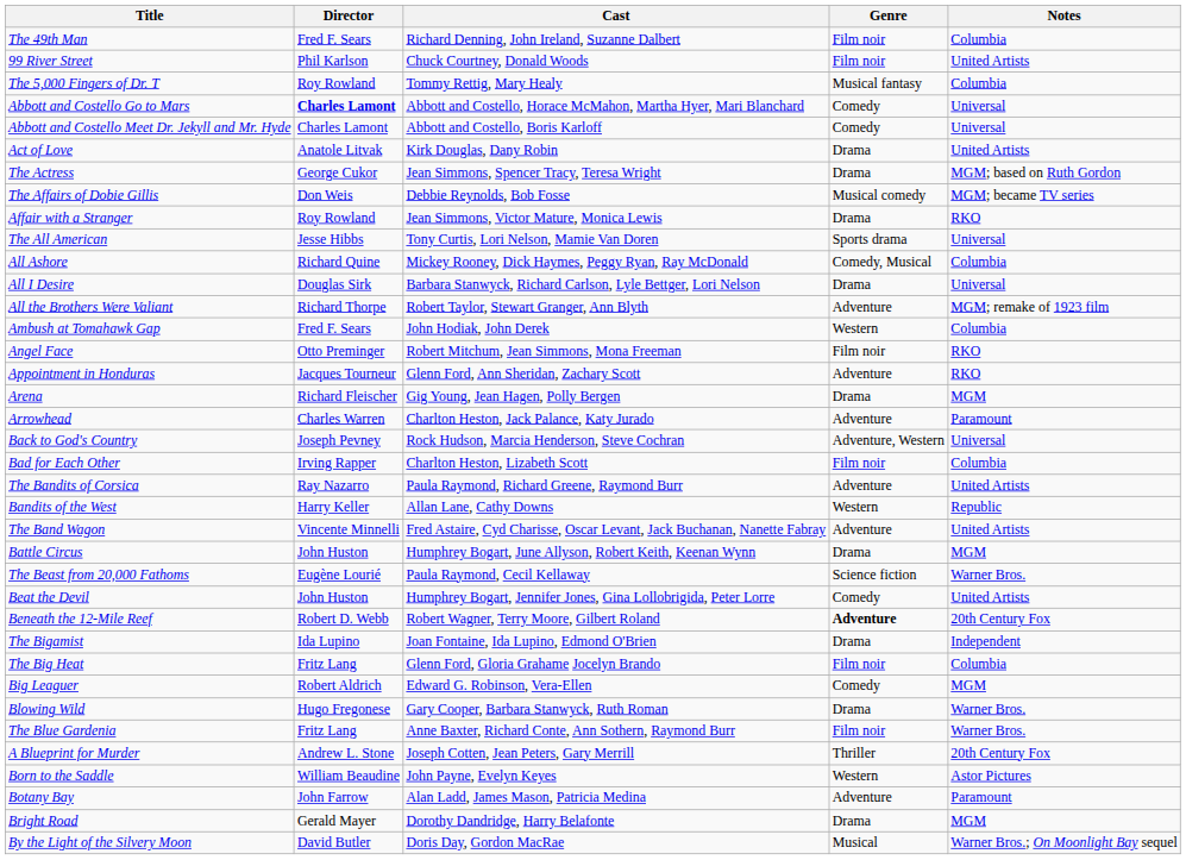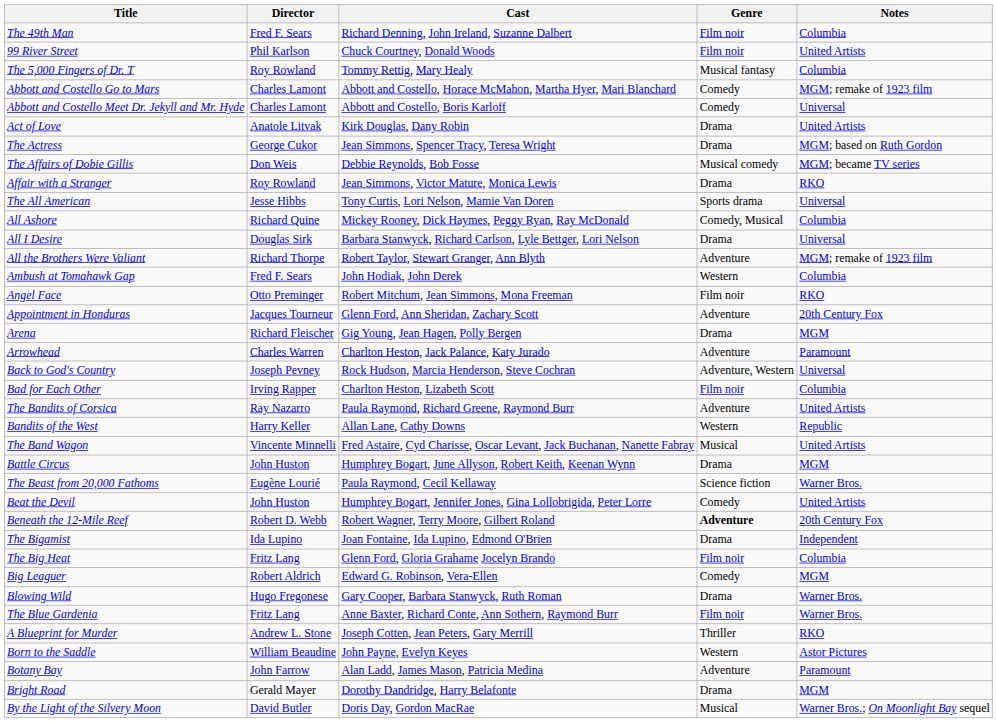 <table class="wikitable">
 <tr>
 <th>Title</th>
 <th>Director</th>
 <th>Cast</th>
 <th>Genre</th>
 <th>Notes</th>
 </tr>
 <tr>
 <td><em><a href='#'>The 49th Man</a></em></td>
 <td><a href='#'>Fred F. Sears</a></td>
 <td><a href='#'>Richard Denning</a>, <a href='#'>John Ireland</a>, <a href='#'>Suzanne Dalbert</a></td>
 <td><a href='#'>Film noir</a></td>
 <td><a href='#'>Columbia</a></td>
 </tr>
 <tr>
 <td><em><a href='#'>99 River Street</a></em></td>
 <td><a href='#'>Phil Karlson</a></td>
 <td><a href='#'>Chuck Courtney</a>, <a href='#'>Donald Woods</a></td>
 <td><a href='#'>Film noir</a></td>
 <td><a href='#'>United Artists</a></td>
 </tr>
 <tr>
 <td><em><a href='#'>The 5,000 Fingers of Dr. T</a></em></td>
 <td><a href='#'>Roy Rowland</a></td>
 <td><a href='#'>Tommy Rettig</a>, <a href='#'>Mary Healy</a></td>
 <td>Musical fantasy</td>
 <td><a href='#'>Columbia</a></td>
 </tr>
 <tr>
 <td><em><a href='#'>Abbott and Costello Go to Mars</a></em></td>
-<td><strong><a href='#'>Charles Lamont</a></strong></td>
+<td><a href='#'>Charles Lamont</a></td>
 <td><a href='#'>Abbott and Costello</a>, <a href='#'>Horace McMahon</a>, <a href='#'>Martha Hyer</a>, <a href='#'>Mari Blanchard</a></td>
 <td>Comedy</td>
-<td><a href='#'>Universal</a></td>
+<td><a href='#'>MGM</a>; remake of <a href='#'>1923 film</a></td>
 </tr>
 <tr>
 <td><em><a href='#'>Abbott and Costello Meet Dr. Jekyll and Mr. Hyde</a></em></td>
 <td><a href='#'>Charles Lamont</a></td>
 <td><a href='#'>Abbott and Costello</a>, <a href='#'>Boris Karloff</a></td>
 <td>Comedy</td>
 <td><a href='#'>Universal</a></td>
 </tr>
 <tr>
 <td><em><a href='#'>Act of Love</a></em></td>
 <td><a href='#'>Anatole Litvak</a></td>
 <td><a href='#'>Kirk Douglas</a>, <a href='#'>Dany Robin</a></td>
 <td>Drama</td>
 <td><a href='#'>United Artists</a></td>
 </tr>
 <tr>
 <td><em><a href='#'>The Actress</a></em></td>
 <td><a href='#'>George Cukor</a></td>
 <td><a href='#'>Jean Simmons</a>, <a href='#'>Spencer Tracy</a>, <a href='#'>Teresa Wright</a></td>
 <td>Drama</td>
 <td><a href='#'>MGM</a>; based on <a href='#'>Ruth Gordon</a></td>
 </tr>
 <tr>
 <td><em><a href='#'>The Affairs of Dobie Gillis</a></em></td>
 <td><a href='#'>Don Weis</a></td>
 <td><a href='#'>Debbie Reynolds</a>, <a href='#'>Bob Fosse</a></td>
 <td>Musical comedy</td>
 <td><a href='#'>MGM</a>; became <a href='#'>TV series</a></td>
 </tr>
 <tr>
 <td><em><a href='#'>Affair with a Stranger</a></em></td>
 <td><a href='#'>Roy Rowland</a></td>
 <td><a href='#'>Jean Simmons</a>, <a href='#'>Victor Mature</a>, <a href='#'>Monica Lewis</a></td>
 <td>Drama</td>
 <td><a href='#'>RKO</a></td>
 </tr>
 <tr>
 <td><em><a href='#'>The All American</a></em></td>
 <td><a href='#'>Jesse Hibbs</a></td>
 <td><a href='#'>Tony Curtis</a>, <a href='#'>Lori Nelson</a>, <a href='#'>Mamie Van Doren</a></td>
 <td>Sports drama</td>
 <td><a href='#'>Universal</a></td>
 </tr>
 <tr>
 <td><em><a href='#'>All Ashore</a></em></td>
 <td><a href='#'>Richard Quine</a></td>
 <td><a href='#'>Mickey Rooney</a>, <a href='#'>Dick Haymes</a>, <a href='#'>Peggy Ryan</a>, <a href='#'>Ray McDonald</a></td>
 <td>Comedy, Musical</td>
 <td><a href='#'>Columbia</a></td>
 </tr>
 <tr>
 <td><em><a href='#'>All I Desire</a></em></td>
 <td><a href='#'>Douglas Sirk</a></td>
 <td><a href='#'>Barbara Stanwyck</a>, <a href='#'>Richard Carlson</a>, <a href='#'>Lyle Bettger</a>, <a href='#'>Lori Nelson</a></td>
 <td>Drama</td>
 <td><a href='#'>Universal</a></td>
 </tr>
 <tr>
 <td><em><a href='#'>All the Brothers Were Valiant</a></em></td>
 <td><a href='#'>Richard Thorpe</a></td>
 <td><a href='#'>Robert Taylor</a>, <a href='#'>Stewart Granger</a>, <a href='#'>Ann Blyth</a></td>
 <td>Adventure</td>
 <td><a href='#'>MGM</a>; remake of <a href='#'>1923 film</a></td>
 </tr>
 <tr>
 <td><em><a href='#'>Ambush at Tomahawk Gap</a></em></td>
 <td><a href='#'>Fred F. Sears</a></td>
 <td><a href='#'>John Hodiak</a>, <a href='#'>John Derek</a></td>
 <td>Western</td>
 <td><a href='#'>Columbia</a></td>
 </tr>
 <tr>
 <td><em><a href='#'>Angel Face</a></em></td>
 <td><a href='#'>Otto Preminger</a></td>
 <td><a href='#'>Robert Mitchum</a>, <a href='#'>Jean Simmons</a>, <a href='#'>Mona Freeman</a></td>
 <td>Film noir</td>
 <td><a href='#'>RKO</a></td>
 </tr>
 <tr>
 <td><em><a href='#'>Appointment in Honduras</a></em></td>
 <td><a href='#'>Jacques Tourneur</a></td>
 <td><a href='#'>Glenn Ford</a>, <a href='#'>Ann Sheridan</a>, <a href='#'>Zachary Scott</a></td>
 <td>Adventure</td>
-<td><a href='#'>RKO</a></td>
+<td><a href='#'>20th Century Fox</a></td>
 </tr>
 <tr>
 <td><em><a href='#'>Arena</a></em></td>
 <td><a href='#'>Richard Fleischer</a></td>
 <td><a href='#'>Gig Young</a>, <a href='#'>Jean Hagen</a>, <a href='#'>Polly Bergen</a></td>
 <td>Drama</td>
 <td><a href='#'>MGM</a></td>
 </tr>
 <tr>
 <td><em><a href='#'>Arrowhead</a></em></td>
 <td><a href='#'>Charles Warren</a></td>
 <td><a href='#'>Charlton Heston</a>, <a href='#'>Jack Palance</a>, <a href='#'>Katy Jurado</a></td>
 <td>Adventure</td>
 <td><a href='#'>Paramount</a></td>
 </tr>
 <tr>
 <td><em><a href='#'>Back to God's Country</a></em></td>
 <td><a href='#'>Joseph Pevney</a></td>
 <td><a href='#'>Rock Hudson</a>, <a href='#'>Marcia Henderson</a>, <a href='#'>Steve Cochran</a></td>
 <td>Adventure, Western</td>
 <td><a href='#'>Universal</a></td>
 </tr>
 <tr>
 <td><em><a href='#'>Bad for Each Other</a></em></td>
 <td><a href='#'>Irving Rapper</a></td>
 <td><a href='#'>Charlton Heston</a>, <a href='#'>Lizabeth Scott</a></td>
 <td><a href='#'>Film noir</a></td>
 <td><a href='#'>Columbia</a></td>
 </tr>
 <tr>
 <td><em><a href='#'>The Bandits of Corsica</a></em></td>
 <td><a href='#'>Ray Nazarro</a></td>
 <td><a href='#'>Paula Raymond</a>, <a href='#'>Richard Greene</a>, <a href='#'>Raymond Burr</a></td>
 <td>Adventure</td>
 <td><a href='#'>United Artists</a></td>
 </tr>
 <tr>
 <td><em><a href='#'>Bandits of the West</a></em></td>
 <td><a href='#'>Harry Keller</a></td>
 <td><a href='#'>Allan Lane</a>, <a href='#'>Cathy Downs</a></td>
 <td>Western</td>
 <td><a href='#'>Republic</a></td>
 </tr>
 <tr>
 <td><em><a href='#'>The Band Wagon</a></em></td>
 <td><a href='#'>Vincente Minnelli</a></td>
 <td><a href='#'>Fred Astaire</a>, <a href='#'>Cyd Charisse</a>, <a href='#'>Oscar Levant</a>, <a href='#'>Jack Buchanan</a>, <a href='#'>Nanette Fabray</a></td>
-<td>Adventure</td>
+<td>Musical</td>
 <td><a href='#'>United Artists</a></td>
 </tr>
 <tr>
 <td><em><a href='#'>Battle Circus</a></em></td>
 <td><a href='#'>John Huston</a></td>
 <td><a href='#'>Humphrey Bogart</a>, <a href='#'>June Allyson</a>, <a href='#'>Robert Keith</a>, <a href='#'>Keenan Wynn</a></td>
 <td>Drama</td>
 <td><a href='#'>MGM</a></td>
 </tr>
 <tr>
 <td><em><a href='#'>The Beast from 20,000 Fathoms</a></em></td>
 <td><a href='#'>Eugène Lourié</a></td>
 <td><a href='#'>Paula Raymond</a>, <a href='#'>Cecil Kellaway</a></td>
 <td>Science fiction</td>
 <td><a href='#'>Warner Bros.</a></td>
 </tr>
 <tr>
 <td><em><a href='#'>Beat the Devil</a></em></td>
 <td><a href='#'>John Huston</a></td>
 <td><a href='#'>Humphrey Bogart</a>, <a href='#'>Jennifer Jones</a>, <a href='#'>Gina Lollobrigida</a>, <a href='#'>Peter Lorre</a></td>
 <td>Comedy</td>
 <td><a href='#'>United Artists</a></td>
 </tr>
 <tr>
 <td><em><a href='#'>Beneath the 12-Mile Reef</a></em></td>
 <td><a href='#'>Robert D. Webb</a></td>
 <td><a href='#'>Robert Wagner</a>, <a href='#'>Terry Moore</a>, <a href='#'>Gilbert Roland</a></td>
 <td><strong>Adventure</strong></td>
 <td><a href='#'>20th Century Fox</a></td>
 </tr>
 <tr>
 <td><em><a href='#'>The Bigamist</a></em></td>
 <td><a href='#'>Ida Lupino</a></td>
 <td><a href='#'>Joan Fontaine</a>, <a href='#'>Ida Lupino</a>, <a href='#'>Edmond O'Brien</a></td>
 <td>Drama</td>
 <td><a href='#'>Independent</a></td>
 </tr>
 <tr>
 <td><em><a href='#'>The Big Heat</a></em></td>
 <td><a href='#'>Fritz Lang</a></td>
 <td><a href='#'>Glenn Ford</a>, <a href='#'>Gloria Grahame</a> <a href='#'>Jocelyn Brando</a></td>
 <td><a href='#'>Film noir</a></td>
 <td><a href='#'>Columbia</a></td>
 </tr>
 <tr>
 <td><em><a href='#'>Big Leaguer</a></em></td>
 <td><a href='#'>Robert Aldrich</a></td>
 <td><a href='#'>Edward G. Robinson</a>, <a href='#'>Vera-Ellen</a></td>
 <td>Comedy</td>
 <td><a href='#'>MGM</a></td>
 </tr>
 <tr>
 <td><em><a href='#'>Blowing Wild</a></em></td>
 <td><a href='#'>Hugo Fregonese</a></td>
 <td><a href='#'>Gary Cooper</a>, <a href='#'>Barbara Stanwyck</a>, <a href='#'>Ruth Roman</a></td>
 <td>Drama</td>
 <td><a href='#'>Warner Bros.</a></td>
 </tr>
 <tr>
 <td><em><a href='#'>The Blue Gardenia</a></em></td>
 <td><a href='#'>Fritz Lang</a></td>
 <td><a href='#'>Anne Baxter</a>, <a href='#'>Richard Conte</a>, <a href='#'>Ann Sothern</a>, <a href='#'>Raymond Burr</a></td>
 <td><a href='#'>Film noir</a></td>
 <td><a href='#'>Warner Bros.</a></td>
 </tr>
 <tr>
 <td><em><a href='#'>A Blueprint for Murder</a></em></td>
 <td><a href='#'>Andrew L. Stone</a></td>
 <td><a href='#'>Joseph Cotten</a>, <a href='#'>Jean Peters</a>, <a href='#'>Gary Merrill</a></td>
 <td>Thriller</td>
-<td><a href='#'>20th Century Fox</a></td>
+<td><a href='#'>RKO</a></td>
 </tr>
 <tr>
 <td><em><a href='#'>Born to the Saddle</a></em></td>
 <td><a href='#'>William Beaudine</a></td>
 <td><a href='#'>John Payne</a>, <a href='#'>Evelyn Keyes</a></td>
 <td>Western</td>
 <td><a href='#'>Astor Pictures</a></td>
 </tr>
 <tr>
 <td><em><a href='#'>Botany Bay</a></em></td>
 <td><a href='#'>John Farrow</a></td>
 <td><a href='#'>Alan Ladd</a>, <a href='#'>James Mason</a>, <a href='#'>Patricia Medina</a></td>
 <td>Adventure</td>
 <td><a href='#'>Paramount</a></td>
 </tr>
 <tr>
 <td><em><a href='#'>Bright Road</a></em></td>
 <td>Gerald Mayer</td>
 <td><a href='#'>Dorothy Dandridge</a>, <a href='#'>Harry Belafonte</a></td>
 <td>Drama</td>
 <td><a href='#'>MGM</a></td>
 </tr>
 <tr>
 <td><em><a href='#'>By the Light of the Silvery Moon</a></em></td>
 <td><a href='#'>David Butler</a></td>
 <td><a href='#'>Doris Day</a>, <a href='#'>Gordon MacRae</a></td>
 <td>Musical</td>
 <td><a href='#'>Warner Bros.</a>; <em><a href='#'>On Moonlight Bay</a></em> sequel</td>
 </tr>
 </table>
